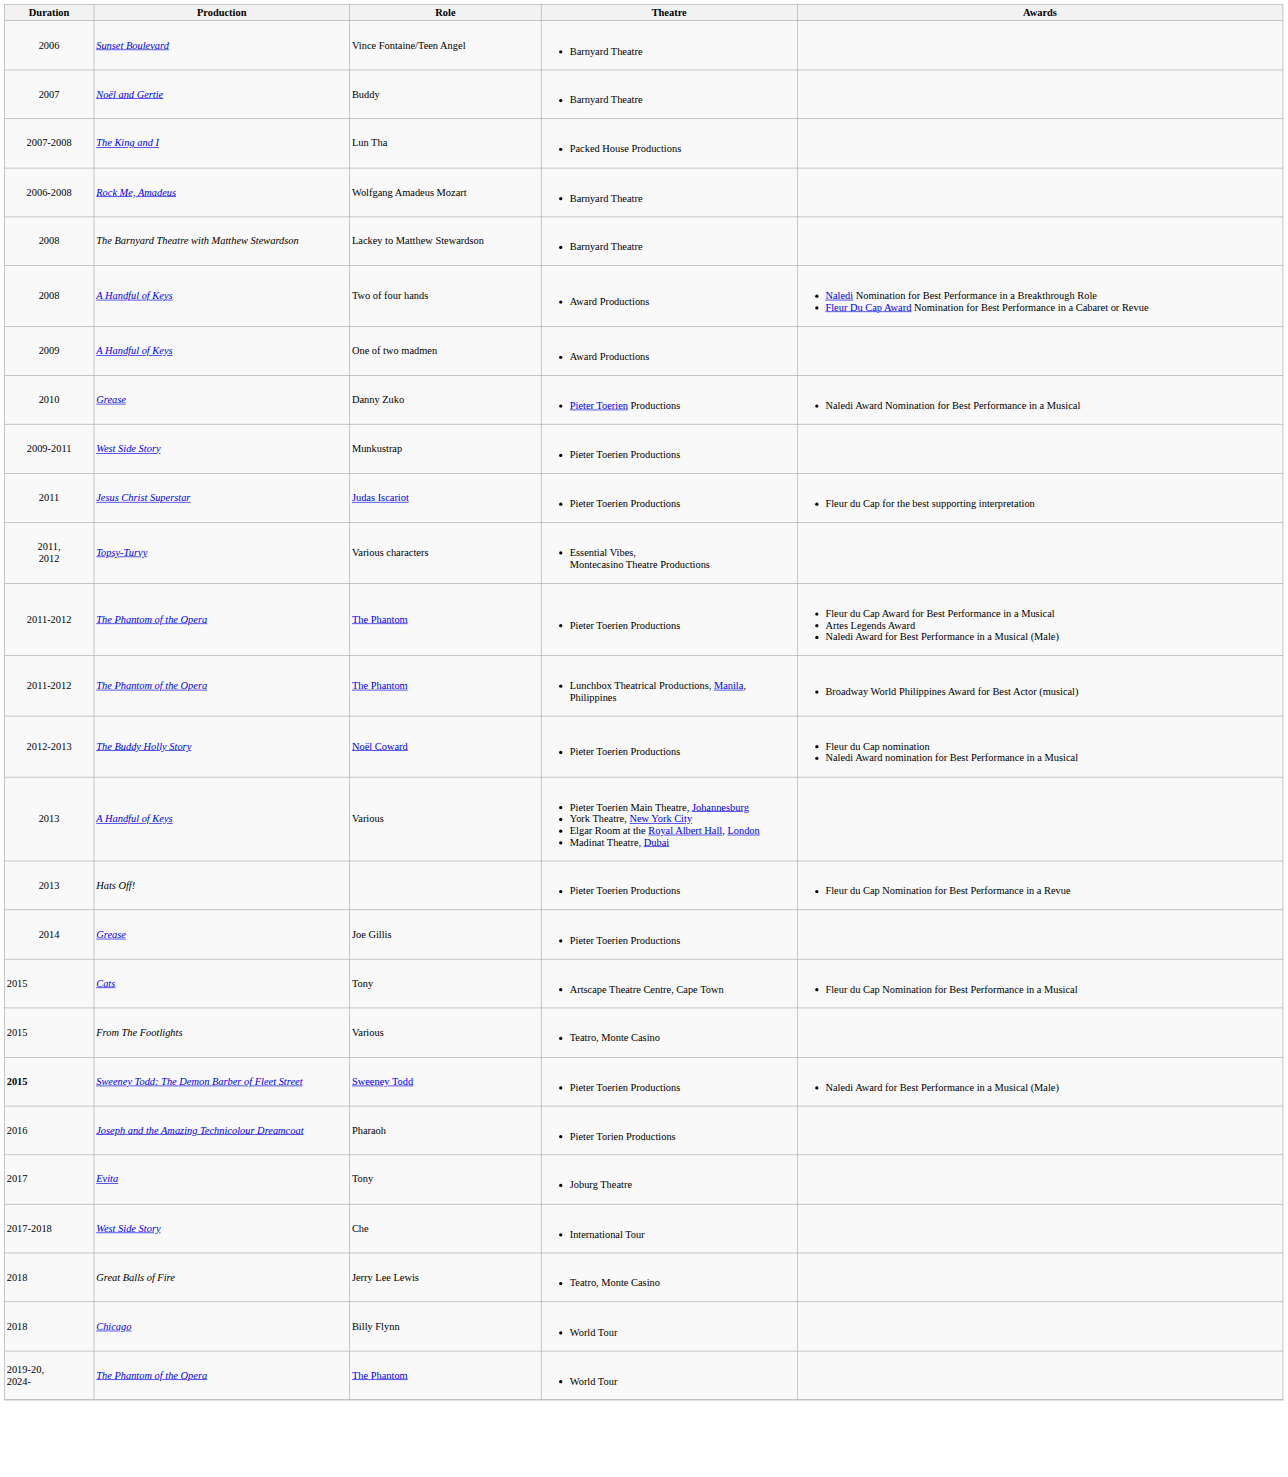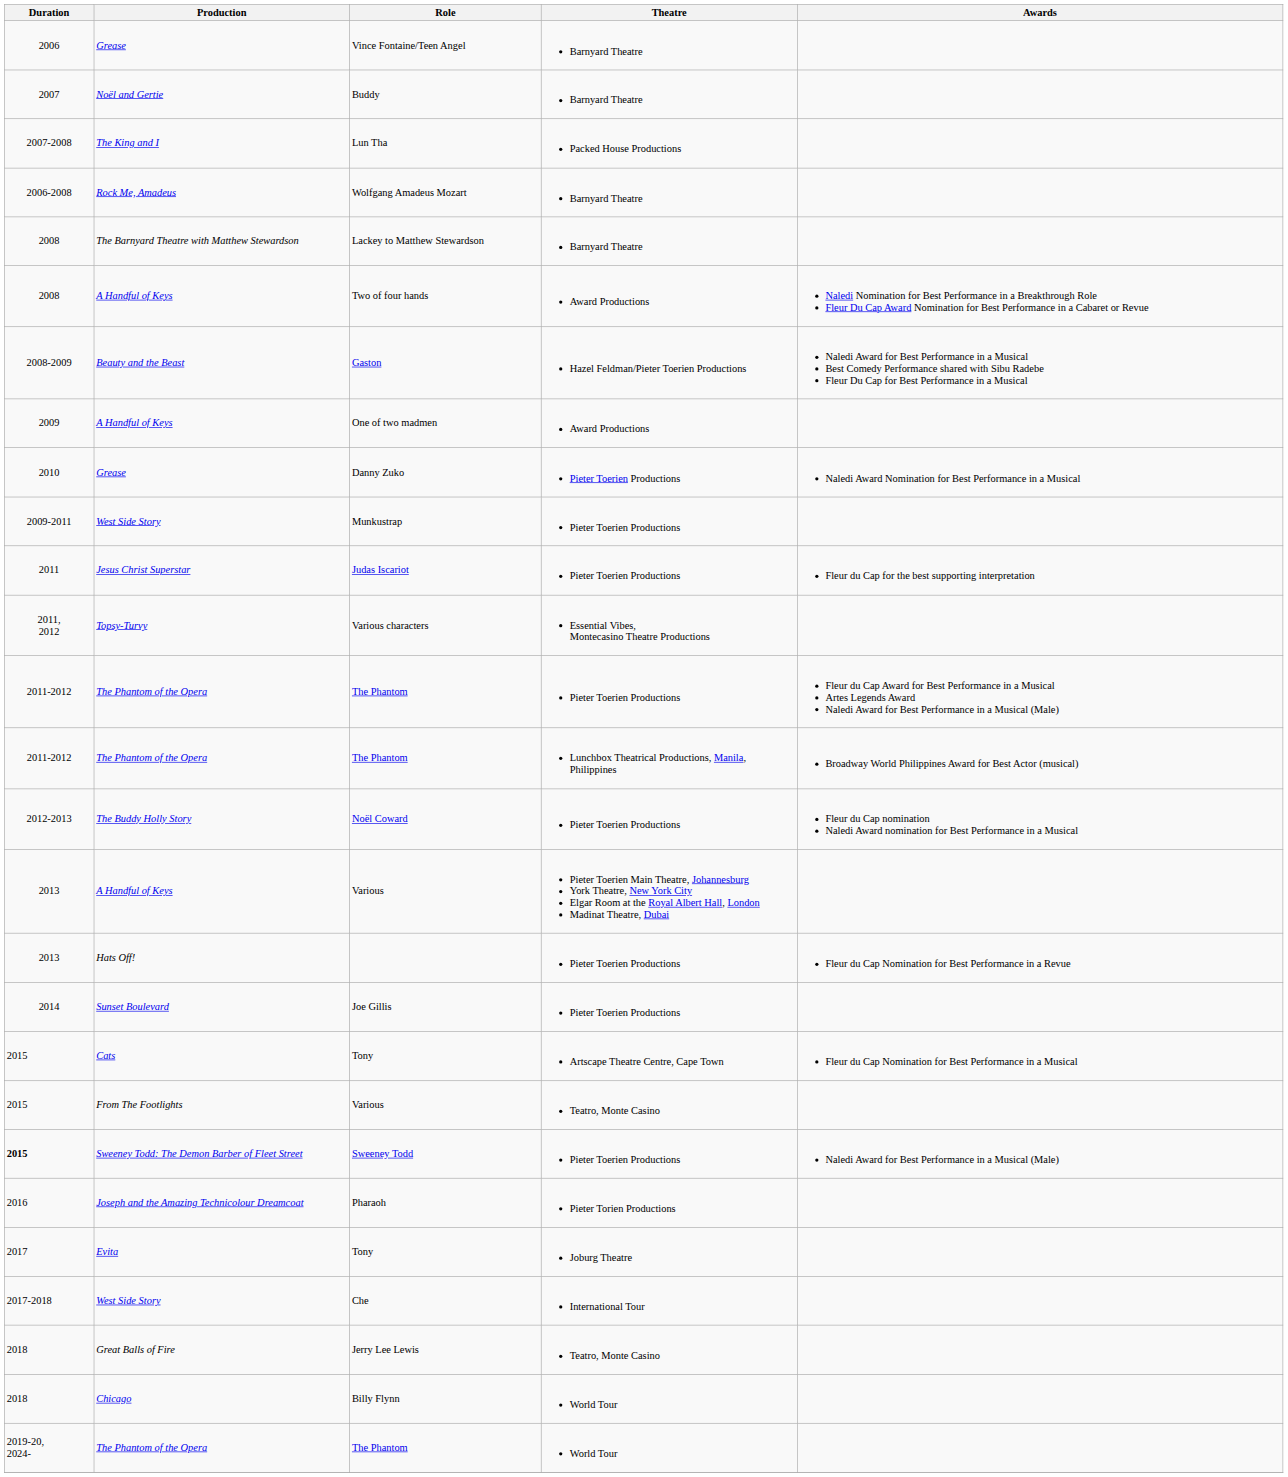 <table class=wikitable>
 <tr>
 <th width="7%">Duration</th>
 <th width="20%">Production</th>
 <th width="15%">Role</th>
 <th width="20%">Theatre</th>
 <th width="38%">Awards</th>
 </tr>
 <tr>
 <td align="center">2006</td>
-<td><em><a href='#'>Sunset Boulevard</a></em></td>
+<td><em><a href='#'>Grease</a></em></td>
 <td>Vince Fontaine/Teen Angel</td>
 <td><br><ul><li>Barnyard Theatre</li></ul></td>
 <td></td>
 </tr>
 <tr>
 <td align="center">2007</td>
 <td><em><a href='#'>Noël and Gertie</a></em></td>
 <td>Buddy</td>
 <td><br><ul><li>Barnyard Theatre</li></ul></td>
 <td></td>
 </tr>
 <tr>
 <td align="center">2007-2008</td>
 <td><em><a href='#'>The King and I</a></em></td>
 <td>Lun Tha</td>
 <td><br><ul><li>Packed House Productions</li></ul></td>
 <td></td>
 </tr>
 <tr>
 <td align="center">2006-2008</td>
 <td><em><a href='#'>Rock Me, Amadeus</a></em></td>
 <td>Wolfgang Amadeus Mozart</td>
 <td><br><ul><li>Barnyard Theatre</li></ul></td>
 <td></td>
 </tr>
 <tr>
 <td align="center">2008</td>
 <td><em>The Barnyard Theatre with Matthew Stewardson</em></td>
 <td>Lackey to Matthew Stewardson</td>
 <td><br><ul><li>Barnyard Theatre</li></ul></td>
 <td></td>
 </tr>
 <tr>
 <td align="center">2008</td>
 <td><em><a href='#'>A Handful of Keys</a></em></td>
 <td>Two of four hands</td>
 <td><br><ul><li>Award Productions</li></ul></td>
 <td><br><ul><li><a href='#'>Naledi</a> Nomination for Best Performance in a Breakthrough Role</li><li><a href='#'>Fleur Du Cap Award</a> Nomination for Best Performance in a Cabaret or Revue</li></ul></td>
+</tr>
+<tr>
+<td align="center">2008-2009</td>
+<td><em><a href='#'>Beauty and the Beast</a></em></td>
+<td><a href='#'>Gaston</a></td>
+<td><br><ul><li>Hazel Feldman/Pieter Toerien Productions</li></ul></td>
+<td><br><ul><li>Naledi Award for Best Performance in a Musical</li><li>Best Comedy Performance shared with Sibu Radebe</li><li>Fleur Du Cap for Best Performance in a Musical</li></ul></td>
 </tr>
 <tr>
 <td align="center">2009</td>
 <td><em><a href='#'>A Handful of Keys</a></em></td>
 <td>One of two madmen</td>
 <td><br><ul><li>Award Productions</li></ul></td>
 <td></td>
 </tr>
 <tr>
 <td align="center">2010</td>
 <td><em><a href='#'>Grease</a></em></td>
 <td>Danny Zuko</td>
 <td><br><ul><li><a href='#'>Pieter Toerien</a> Productions</li></ul></td>
 <td><br><ul><li>Naledi Award Nomination for Best Performance in a Musical</li></ul></td>
 </tr>
 <tr>
 <td align="center">2009-2011</td>
 <td><em><a href='#'>West Side Story</a></em></td>
 <td>Munkustrap</td>
 <td><br><ul><li>Pieter Toerien Productions</li></ul></td>
 <td></td>
 </tr>
 <tr>
 <td align="center">2011</td>
 <td><em><a href='#'>Jesus Christ Superstar</a></em></td>
 <td><a href='#'>Judas Iscariot</a></td>
 <td><br><ul><li>Pieter Toerien Productions</li></ul></td>
 <td><br><ul><li>Fleur du Cap for the best supporting interpretation</li></ul></td>
 </tr>
 <tr>
 <td align="center">2011, <br> 2012</td>
 <td><em><a href='#'>Topsy-Turvy</a></em></td>
 <td>Various characters</td>
 <td><br><ul><li>Essential Vibes, <br>Montecasino Theatre Productions</li></ul></td>
 <td></td>
 </tr>
 <tr>
 <td align="center">2011-2012</td>
 <td><em><a href='#'>The Phantom of the Opera</a></em></td>
 <td><a href='#'>The Phantom</a></td>
 <td><br><ul><li>Pieter Toerien Productions</li></ul></td>
 <td><br><ul><li>Fleur du Cap Award for Best Performance in a Musical</li><li>Artes Legends Award</li><li>Naledi Award for Best Performance in a Musical (Male)</li></ul></td>
 </tr>
 <tr>
 <td align="center">2011-2012</td>
 <td><em><a href='#'>The Phantom of the Opera</a></em></td>
 <td><a href='#'>The Phantom</a></td>
 <td><br><ul><li>Lunchbox Theatrical Productions, <a href='#'>Manila</a>, Philippines</li></ul></td>
 <td><br><ul><li>Broadway World Philippines Award for Best Actor (musical)</li></ul></td>
 </tr>
 <tr>
 <td align="center">2012-2013</td>
 <td><em><a href='#'>The Buddy Holly Story</a></em></td>
 <td><a href='#'>Noël Coward</a></td>
 <td><br><ul><li>Pieter Toerien Productions</li></ul></td>
 <td><br><ul><li>Fleur du Cap nomination</li><li>Naledi Award nomination for Best Performance in a Musical</li></ul></td>
 </tr>
 <tr>
 <td align="center">2013</td>
 <td><em><a href='#'>A Handful of Keys</a></em></td>
 <td>Various</td>
 <td><br><ul><li>Pieter Toerien Main Theatre, <a href='#'>Johannesburg</a></li><li>York Theatre, <a href='#'>New York City</a></li><li>Elgar Room at the <a href='#'>Royal Albert Hall</a>, <a href='#'>London</a></li><li>Madinat Theatre, <a href='#'>Dubai</a></li></ul></td>
 <td></td>
 </tr>
 <tr>
 <td align="center">2013</td>
 <td><em>Hats Off!</em></td>
 <td></td>
 <td><br><ul><li>Pieter Toerien Productions</li></ul></td>
 <td><br><ul><li>Fleur du Cap Nomination for Best Performance in a Revue</li></ul></td>
 </tr>
 <tr>
 <td align="center">2014</td>
-<td><em><a href='#'>Grease</a></em></td>
+<td><em><a href='#'>Sunset Boulevard</a></em></td>
 <td>Joe Gillis</td>
 <td><br><ul><li>Pieter Toerien Productions</li></ul></td>
 <td></td>
 </tr>
 <tr>
 <td>2015</td>
 <td><em><a href='#'>Cats</a></em></td>
 <td>Tony</td>
 <td><br><ul><li>Artscape Theatre Centre, Cape Town</li></ul></td>
 <td><br><ul><li>Fleur du Cap Nomination for Best Performance in a Musical</li></ul></td>
 </tr>
 <tr>
 <td>2015</td>
 <td><em>From The Footlights</em></td>
 <td>Various</td>
 <td><br><ul><li>Teatro, Monte Casino</li></ul></td>
 <td></td>
 </tr>
 <tr>
 <td><strong>2015</strong></td>
 <td><em><a href='#'>Sweeney Todd: The Demon Barber of Fleet Street</a></em></td>
 <td><a href='#'>Sweeney Todd</a></td>
 <td><br><ul><li>Pieter Toerien Productions</li></ul></td>
 <td><br><ul><li>Naledi Award for Best Performance in a Musical (Male)</li></ul></td>
 </tr>
 <tr>
 <td>2016</td>
 <td><em><a href='#'>Joseph and the Amazing Technicolour Dreamcoat</a></em></td>
 <td>Pharaoh</td>
 <td><br><ul><li>Pieter Torien Productions</li></ul></td>
 <td></td>
 </tr>
 <tr>
 <td>2017</td>
 <td><em><a href='#'>Evita</a></em></td>
 <td>Tony</td>
 <td><br><ul><li>Joburg Theatre</li></ul></td>
 <td></td>
 </tr>
 <tr>
 <td>2017-2018</td>
 <td><em><a href='#'>West Side Story</a></em></td>
 <td>Che</td>
 <td><br><ul><li>International Tour</li></ul></td>
 <td></td>
 </tr>
 <tr>
 <td>2018</td>
 <td><em>Great Balls of Fire</em></td>
 <td>Jerry Lee Lewis</td>
 <td><br><ul><li>Teatro, Monte Casino</li></ul></td>
 <td></td>
 </tr>
 <tr>
 <td>2018</td>
 <td><em><a href='#'>Chicago</a></em></td>
 <td>Billy Flynn</td>
 <td><br><ul><li>World Tour</li></ul></td>
 <td></td>
 </tr>
 <tr>
 <td>2019-20,<br>2024-</td>
 <td><a href='#'><em>The Phantom of the Opera</em></a></td>
 <td><a href='#'>The Phantom</a></td>
 <td><br><ul><li>World Tour</li></ul></td>
 <td></td>
 </tr>
 <tr>
 </tr>
 </table>
